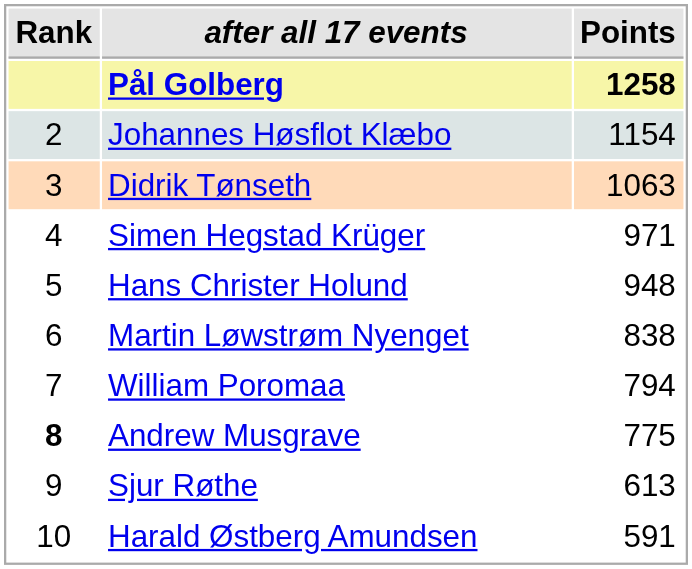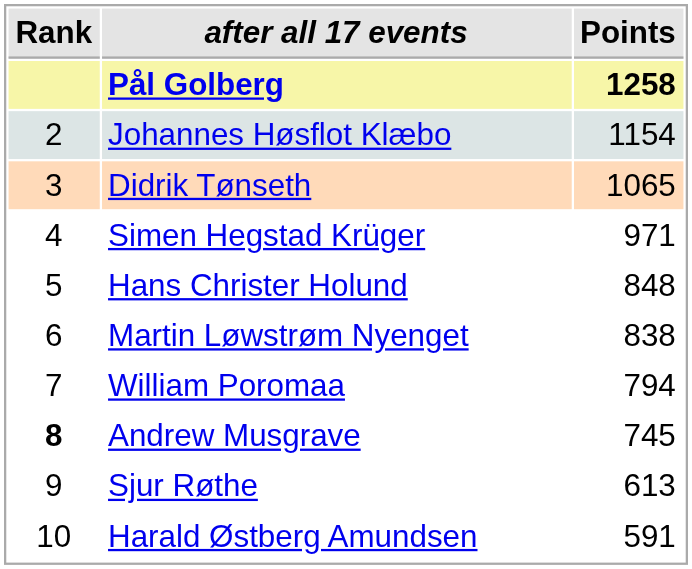 <table cellspacing="1" cellpadding="3" style="border:1px solid #AAAAAA;font-size:86%">
 <tr style="background-color: #E4E4E4;">
 <th style="border-bottom:1px solid #AAAAAA" width=10>Rank</th>
 <th style="border-bottom:1px solid #AAAAAA" width=200><em>after all 17 events</em></th>
 <th style="border-bottom:1px solid #AAAAAA" width=20 align=right>Points</th>
 </tr>
 <tr style="background:#f7f6a8;">
 <td align=center></td>
 <td> <strong><a href='#'>Pål Golberg</a></strong></td>
 <td align=right><strong>1258</strong></td>
 </tr>
 <tr style="background:#dce5e5;">
 <td align=center>2</td>
 <td> <a href='#'>Johannes Høsflot Klæbo</a></td>
 <td align=right>1154</td>
 </tr>
 <tr style="background:#ffdab9;">
 <td align=center>3</td>
 <td> <a href='#'>Didrik Tønseth</a></td>
-<td align=right>1063</td>
+<td align=right>1065</td>
 </tr>
 <tr>
 <td align=center>4</td>
 <td> <a href='#'>Simen Hegstad Krüger</a></td>
 <td align=right>971</td>
 </tr>
 <tr>
 <td align=center>5</td>
 <td> <a href='#'>Hans Christer Holund</a></td>
-<td align=right>948</td>
+<td align=right>848</td>
 </tr>
 <tr>
 <td align=center>6</td>
 <td> <a href='#'>Martin Løwstrøm Nyenget</a></td>
 <td align=right>838</td>
 </tr>
 <tr>
 <td align=center>7</td>
 <td> <a href='#'>William Poromaa</a></td>
 <td align=right>794</td>
 </tr>
 <tr>
 <td align=center><strong>8</strong></td>
 <td> <a href='#'>Andrew Musgrave</a></td>
-<td align=right>775</td>
+<td align=right>745</td>
 </tr>
 <tr>
 <td align=center>9</td>
 <td> <a href='#'>Sjur Røthe</a></td>
 <td align=right>613</td>
 </tr>
 <tr>
 <td align=center>10</td>
 <td> <a href='#'>Harald Østberg Amundsen</a></td>
 <td align=right>591</td>
 </tr>
 </table>
